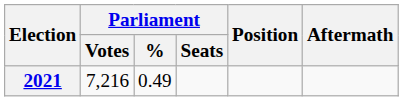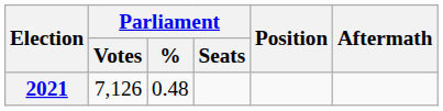 <table class="wikitable" style="text-align: right;">
 <tr>
 <th rowspan="2">Election</th>
 <th colspan="3"><a href='#'>Parliament</a></th>
 <th rowspan="2">Position</th>
 <th rowspan="2">Aftermath</th>
 </tr>
 <tr>
 <th>Votes</th>
 <th>%</th>
 <th>Seats</th>
 </tr>
 <tr>
 <th><a href='#'>2021</a></th>
-<td>7,216</td>
-<td>0.49</td>
+<td>7,126</td>
+<td>0.48</td>
 <td></td>
 <td style="text-align: center;"></td>
 <td></td>
 </tr>
 </table>
